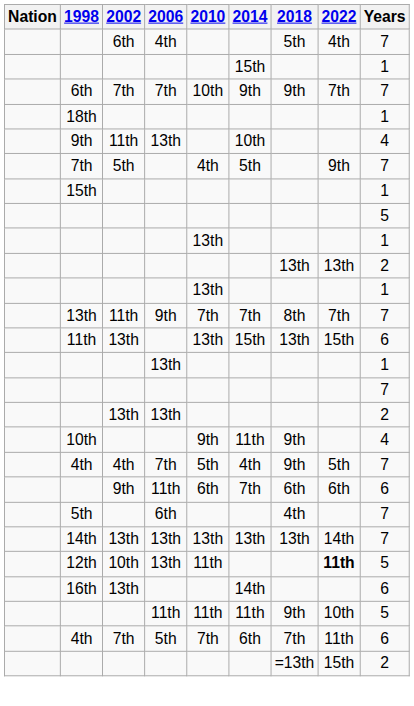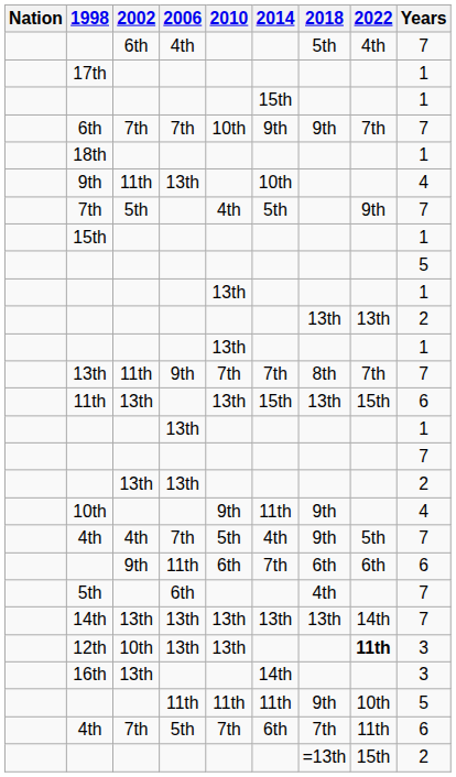 <table class="wikitable sortable" style="text-align:center">
 <tr>
 <th>Nation</th>
 <th><a href='#'>1998</a></th>
 <th><a href='#'>2002</a></th>
 <th><a href='#'>2006</a></th>
 <th><a href='#'>2010</a></th>
 <th><a href='#'>2014</a></th>
 <th><a href='#'>2018</a></th>
 <th><a href='#'>2022</a></th>
 <th>Years</th>
 </tr>
 <tr>
 <td align=left></td>
 <td></td>
 <td>6th</td>
 <td>4th</td>
 <td></td>
 <td></td>
 <td>5th</td>
 <td>4th</td>
 <td>7</td>
+</tr>
+<tr>
+<td align=left></td>
+<td>17th</td>
+<td></td>
+<td></td>
+<td></td>
+<td></td>
+<td></td>
+<td></td>
+<td>1</td>
 </tr>
 <tr>
 <td align=left></td>
 <td></td>
 <td></td>
 <td></td>
 <td></td>
 <td>15th</td>
 <td></td>
 <td></td>
 <td>1</td>
 </tr>
 <tr>
 <td align=left></td>
 <td>6th</td>
 <td>7th</td>
 <td>7th</td>
 <td>10th</td>
 <td>9th</td>
 <td>9th</td>
 <td>7th</td>
 <td>7</td>
 </tr>
 <tr>
 <td align=left></td>
 <td>18th</td>
 <td></td>
 <td></td>
 <td></td>
 <td></td>
 <td></td>
 <td></td>
 <td>1</td>
 </tr>
 <tr>
 <td align=left></td>
 <td>9th</td>
 <td>11th</td>
 <td>13th</td>
 <td></td>
 <td>10th</td>
 <td></td>
 <td></td>
 <td>4</td>
 </tr>
 <tr>
 <td align=left></td>
 <td>7th</td>
 <td>5th</td>
 <td></td>
 <td>4th</td>
 <td>5th</td>
 <td></td>
 <td>9th</td>
 <td>7</td>
 </tr>
 <tr>
 <td align=left></td>
 <td>15th</td>
 <td></td>
 <td></td>
 <td></td>
 <td></td>
 <td></td>
 <td></td>
 <td>1</td>
 </tr>
 <tr>
 <td align=left></td>
 <td></td>
 <td></td>
 <td></td>
 <td></td>
 <td></td>
 <td></td>
 <td></td>
 <td>5</td>
 </tr>
 <tr>
 <td align=left></td>
 <td></td>
 <td></td>
 <td></td>
 <td>13th</td>
 <td></td>
 <td></td>
 <td></td>
 <td>1</td>
 </tr>
 <tr>
 <td align=left></td>
 <td></td>
 <td></td>
 <td></td>
 <td></td>
 <td></td>
 <td>13th</td>
 <td>13th</td>
 <td>2</td>
 </tr>
 <tr>
 <td align=left></td>
 <td></td>
 <td></td>
 <td></td>
 <td>13th</td>
 <td></td>
 <td></td>
 <td></td>
 <td>1</td>
 </tr>
 <tr>
 <td align=left></td>
 <td>13th</td>
 <td>11th</td>
 <td>9th</td>
 <td>7th</td>
 <td>7th</td>
 <td>8th</td>
 <td>7th</td>
 <td>7</td>
 </tr>
 <tr>
 <td align=left></td>
 <td>11th</td>
 <td>13th</td>
 <td></td>
 <td>13th</td>
 <td>15th</td>
 <td>13th</td>
 <td>15th</td>
 <td>6</td>
 </tr>
 <tr>
 <td align=left></td>
 <td></td>
 <td></td>
 <td>13th</td>
 <td></td>
 <td></td>
 <td></td>
 <td></td>
 <td>1</td>
 </tr>
 <tr>
 <td align=left></td>
 <td></td>
 <td></td>
 <td></td>
 <td></td>
 <td></td>
 <td></td>
 <td></td>
 <td>7</td>
 </tr>
 <tr>
 <td align=left></td>
 <td></td>
 <td>13th</td>
 <td>13th</td>
 <td></td>
 <td></td>
 <td></td>
 <td></td>
 <td>2</td>
 </tr>
 <tr>
 <td align=left></td>
 <td>10th</td>
 <td></td>
 <td></td>
 <td>9th</td>
 <td>11th</td>
 <td>9th</td>
 <td></td>
 <td>4</td>
 </tr>
 <tr>
 <td align=left></td>
 <td>4th</td>
 <td>4th</td>
 <td>7th</td>
 <td>5th</td>
 <td>4th</td>
 <td>9th</td>
 <td>5th</td>
 <td>7</td>
 </tr>
 <tr>
 <td align=left></td>
 <td></td>
 <td>9th</td>
 <td>11th</td>
 <td>6th</td>
 <td>7th</td>
 <td>6th</td>
 <td>6th</td>
 <td>6</td>
 </tr>
 <tr>
 <td align=left></td>
 <td>5th</td>
 <td></td>
 <td>6th</td>
 <td></td>
 <td></td>
 <td>4th</td>
 <td></td>
 <td>7</td>
 </tr>
 <tr>
 <td align=left></td>
 <td>14th</td>
 <td>13th</td>
 <td>13th</td>
 <td>13th</td>
 <td>13th</td>
 <td>13th</td>
 <td>14th</td>
 <td>7</td>
 </tr>
 <tr>
 <td align=left></td>
 <td>12th</td>
 <td>10th</td>
 <td>13th</td>
-<td>11th</td>
+<td>13th</td>
 <td></td>
 <td></td>
 <td><strong>11th</strong></td>
-<td>5</td>
+<td>3</td>
 </tr>
 <tr>
 <td align=left></td>
 <td>16th</td>
 <td>13th</td>
 <td></td>
 <td></td>
 <td>14th</td>
 <td></td>
 <td></td>
-<td>6</td>
+<td>3</td>
 </tr>
 <tr>
 <td align=left></td>
 <td></td>
 <td></td>
 <td>11th</td>
 <td>11th</td>
 <td>11th</td>
 <td>9th</td>
 <td>10th</td>
 <td>5</td>
 </tr>
 <tr>
 <td align=left></td>
 <td>4th</td>
 <td>7th</td>
 <td>5th</td>
 <td>7th</td>
 <td>6th</td>
 <td>7th</td>
 <td>11th</td>
 <td>6</td>
 </tr>
 <tr>
 <td align=left></td>
 <td></td>
 <td></td>
 <td></td>
 <td></td>
 <td></td>
 <td>=13th</td>
 <td>15th</td>
 <td>2</td>
 </tr>
 </table>
